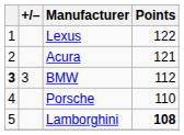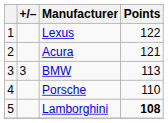 <table class="wikitable" style="font-size: 95%;">
 <tr>
 <th scope="col"></th>
 <th scope="col">+/–</th>
 <th scope="col">Manufacturer</th>
 <th scope="col">Points</th>
 </tr>
 <tr>
 <td align=center>1</td>
 <td align="left"></td>
 <td> <a href='#'>Lexus</a></td>
 <td align=right>122</td>
 </tr>
 <tr>
 <td align=center>2</td>
 <td align="left"></td>
 <td> <a href='#'>Acura</a></td>
 <td align=right>121</td>
 </tr>
 <tr>
-<td align=center><strong>3</strong></td>
+<td align=center>3</td>
 <td align="left"> 3</td>
 <td> <a href='#'>BMW</a></td>
-<td align=right>112</td>
+<td align=right>113</td>
 </tr>
 <tr>
 <td align=center>4</td>
 <td align="left"></td>
 <td> <a href='#'>Porsche</a></td>
 <td align=right>110</td>
 </tr>
 <tr>
 <td align=center>5</td>
 <td align="left"></td>
 <td> <a href='#'>Lamborghini</a></td>
 <td align=right><strong>108</strong></td>
 </tr>
 <tr>
 </tr>
 </table>
